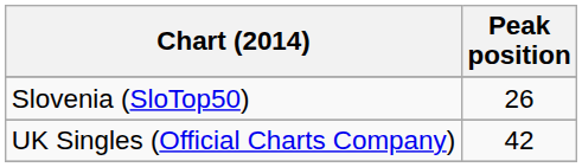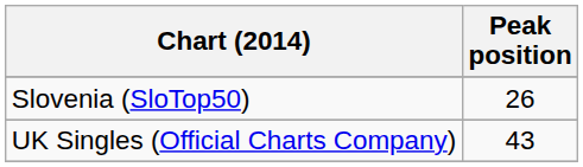 <table class="wikitable sortable">
 <tr>
 <th>Chart (2014)</th>
 <th>Peak<br>position</th>
 </tr>
 <tr>
 </tr>
 <tr>
 </tr>
 <tr>
 </tr>
 <tr>
 </tr>
 <tr>
 </tr>
 <tr>
 </tr>
 <tr>
 </tr>
 <tr>
 </tr>
 <tr>
 </tr>
 <tr>
 </tr>
 <tr>
 </tr>
 <tr>
 </tr>
 <tr>
 <td scope="row">Slovenia (<a href='#'>SloTop50</a>)</td>
 <td align=center>26</td>
 </tr>
 <tr>
 </tr>
 <tr>
 <td>UK Singles (<a href='#'>Official Charts Company</a>)</td>
-<td style="text-align:center;">42</td>
+<td style="text-align:center;">43</td>
 </tr>
 <tr>
 </tr>
 </table>
